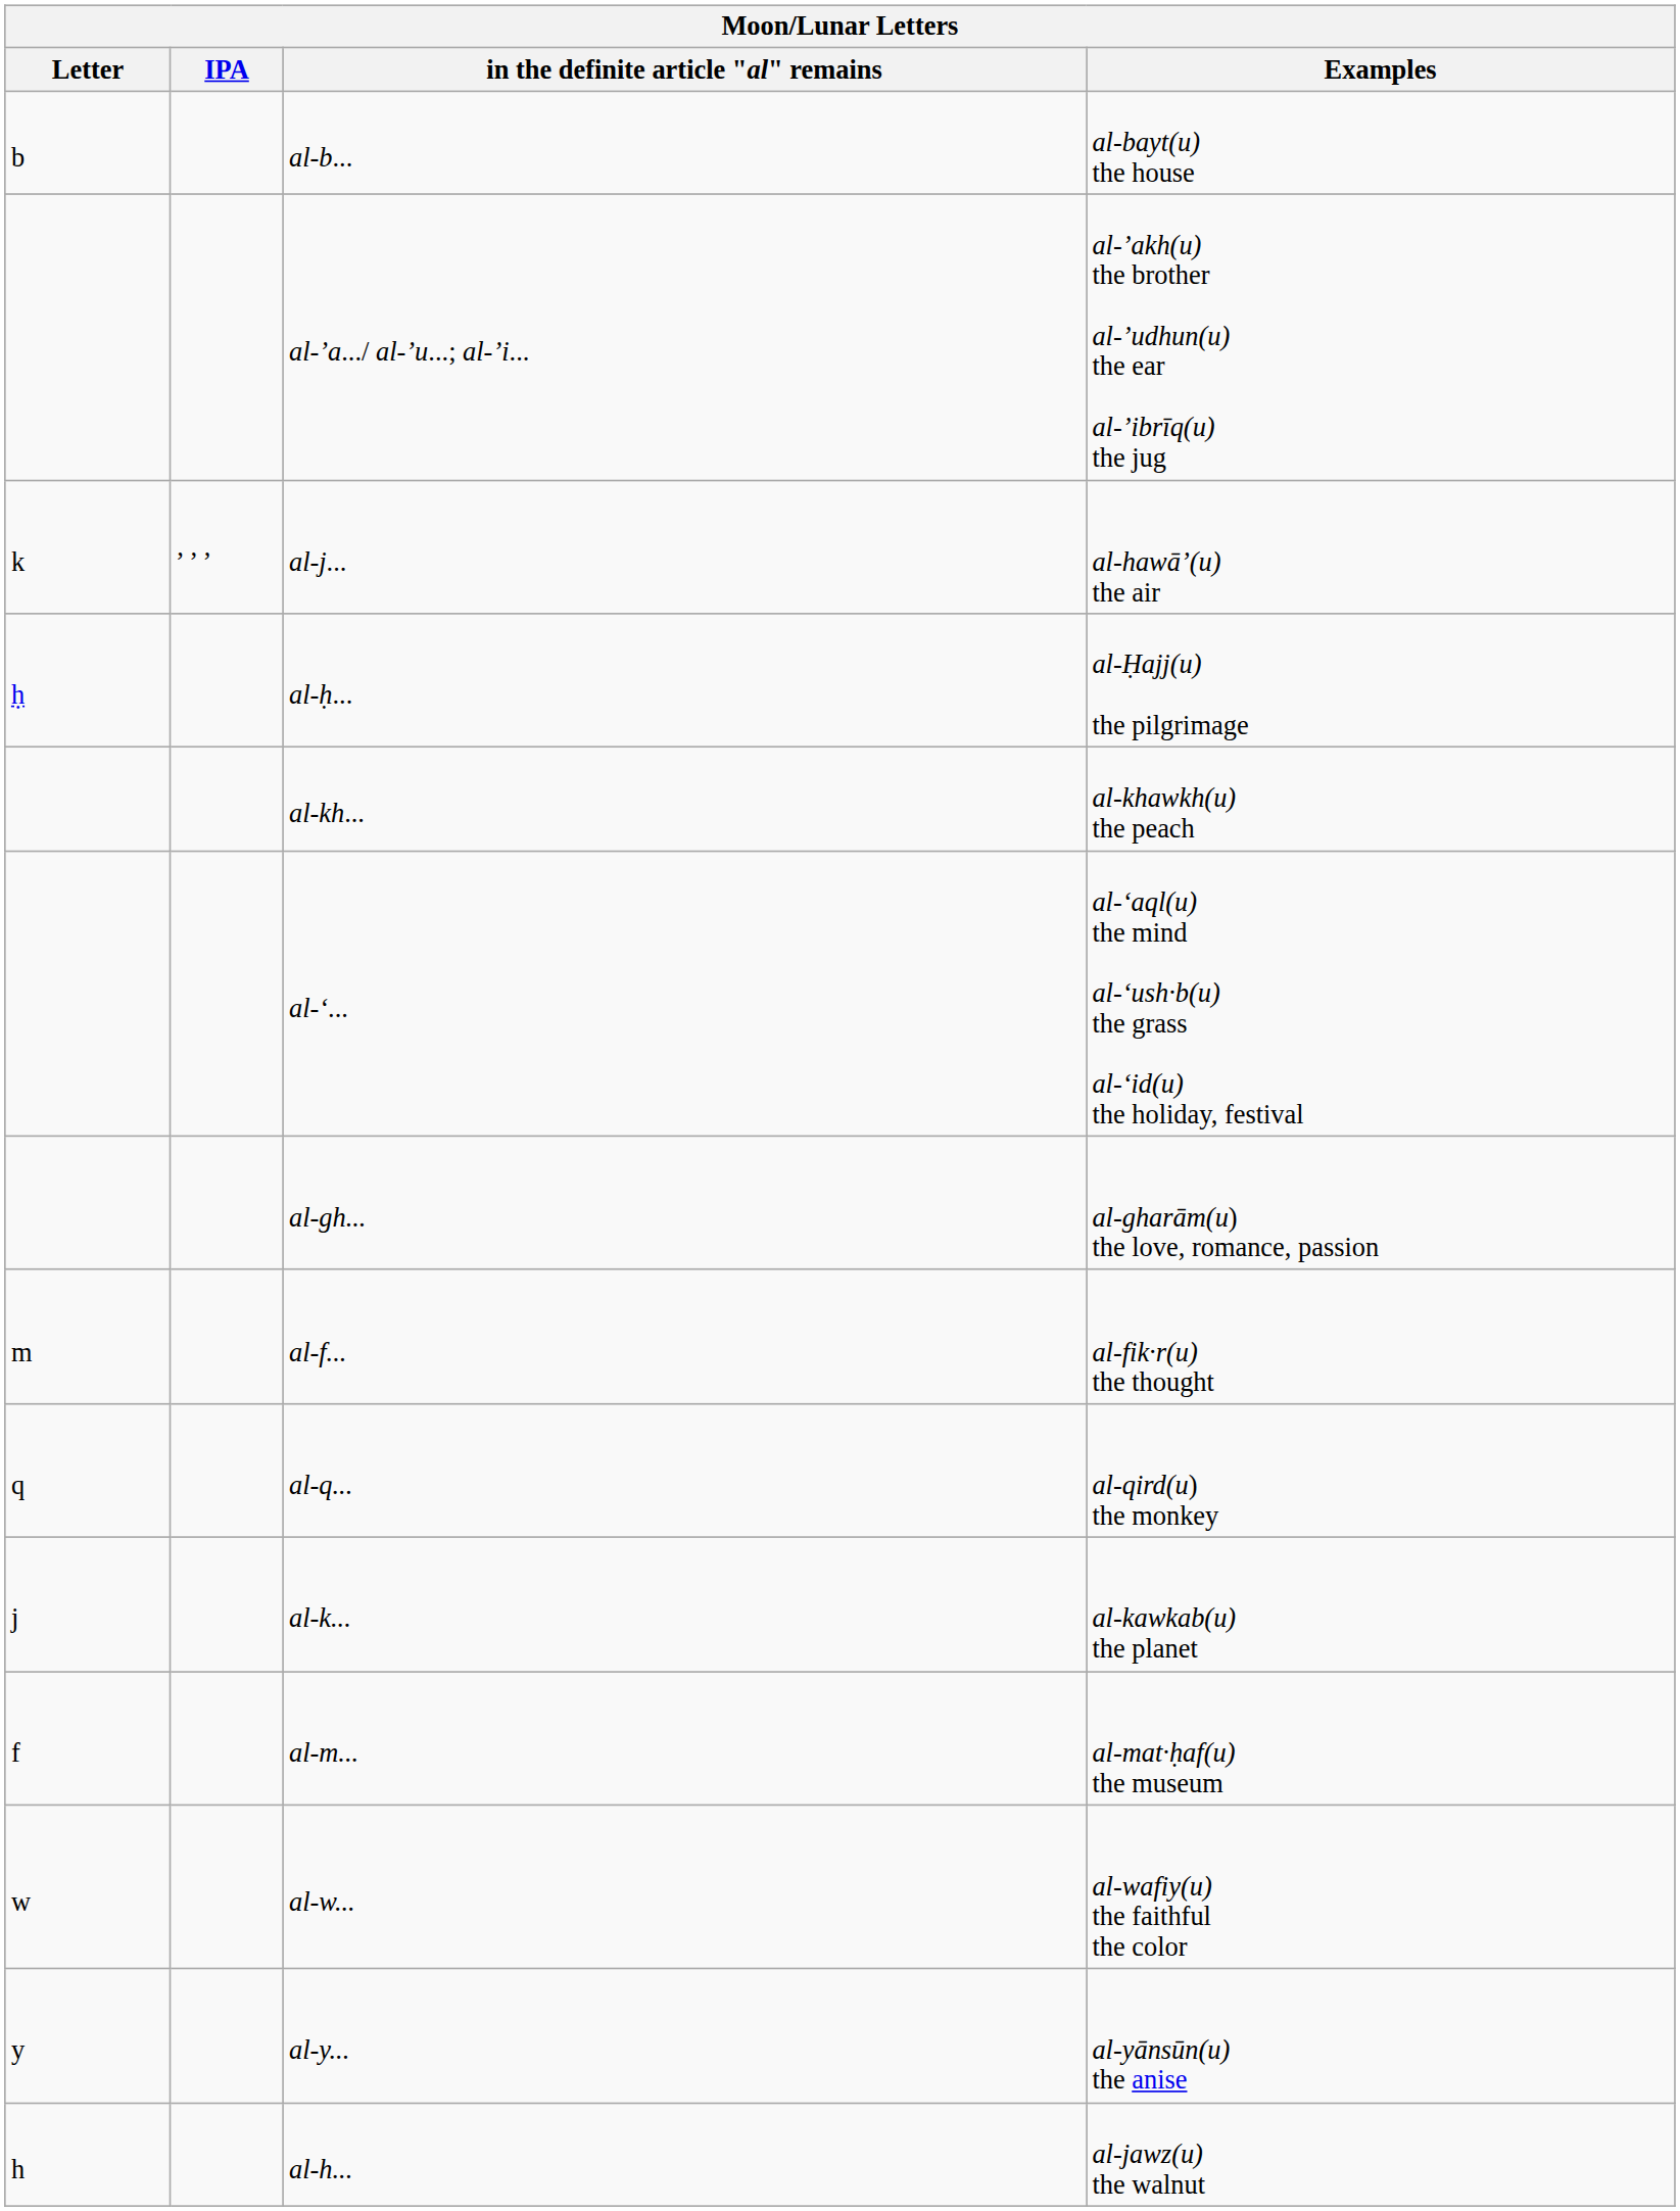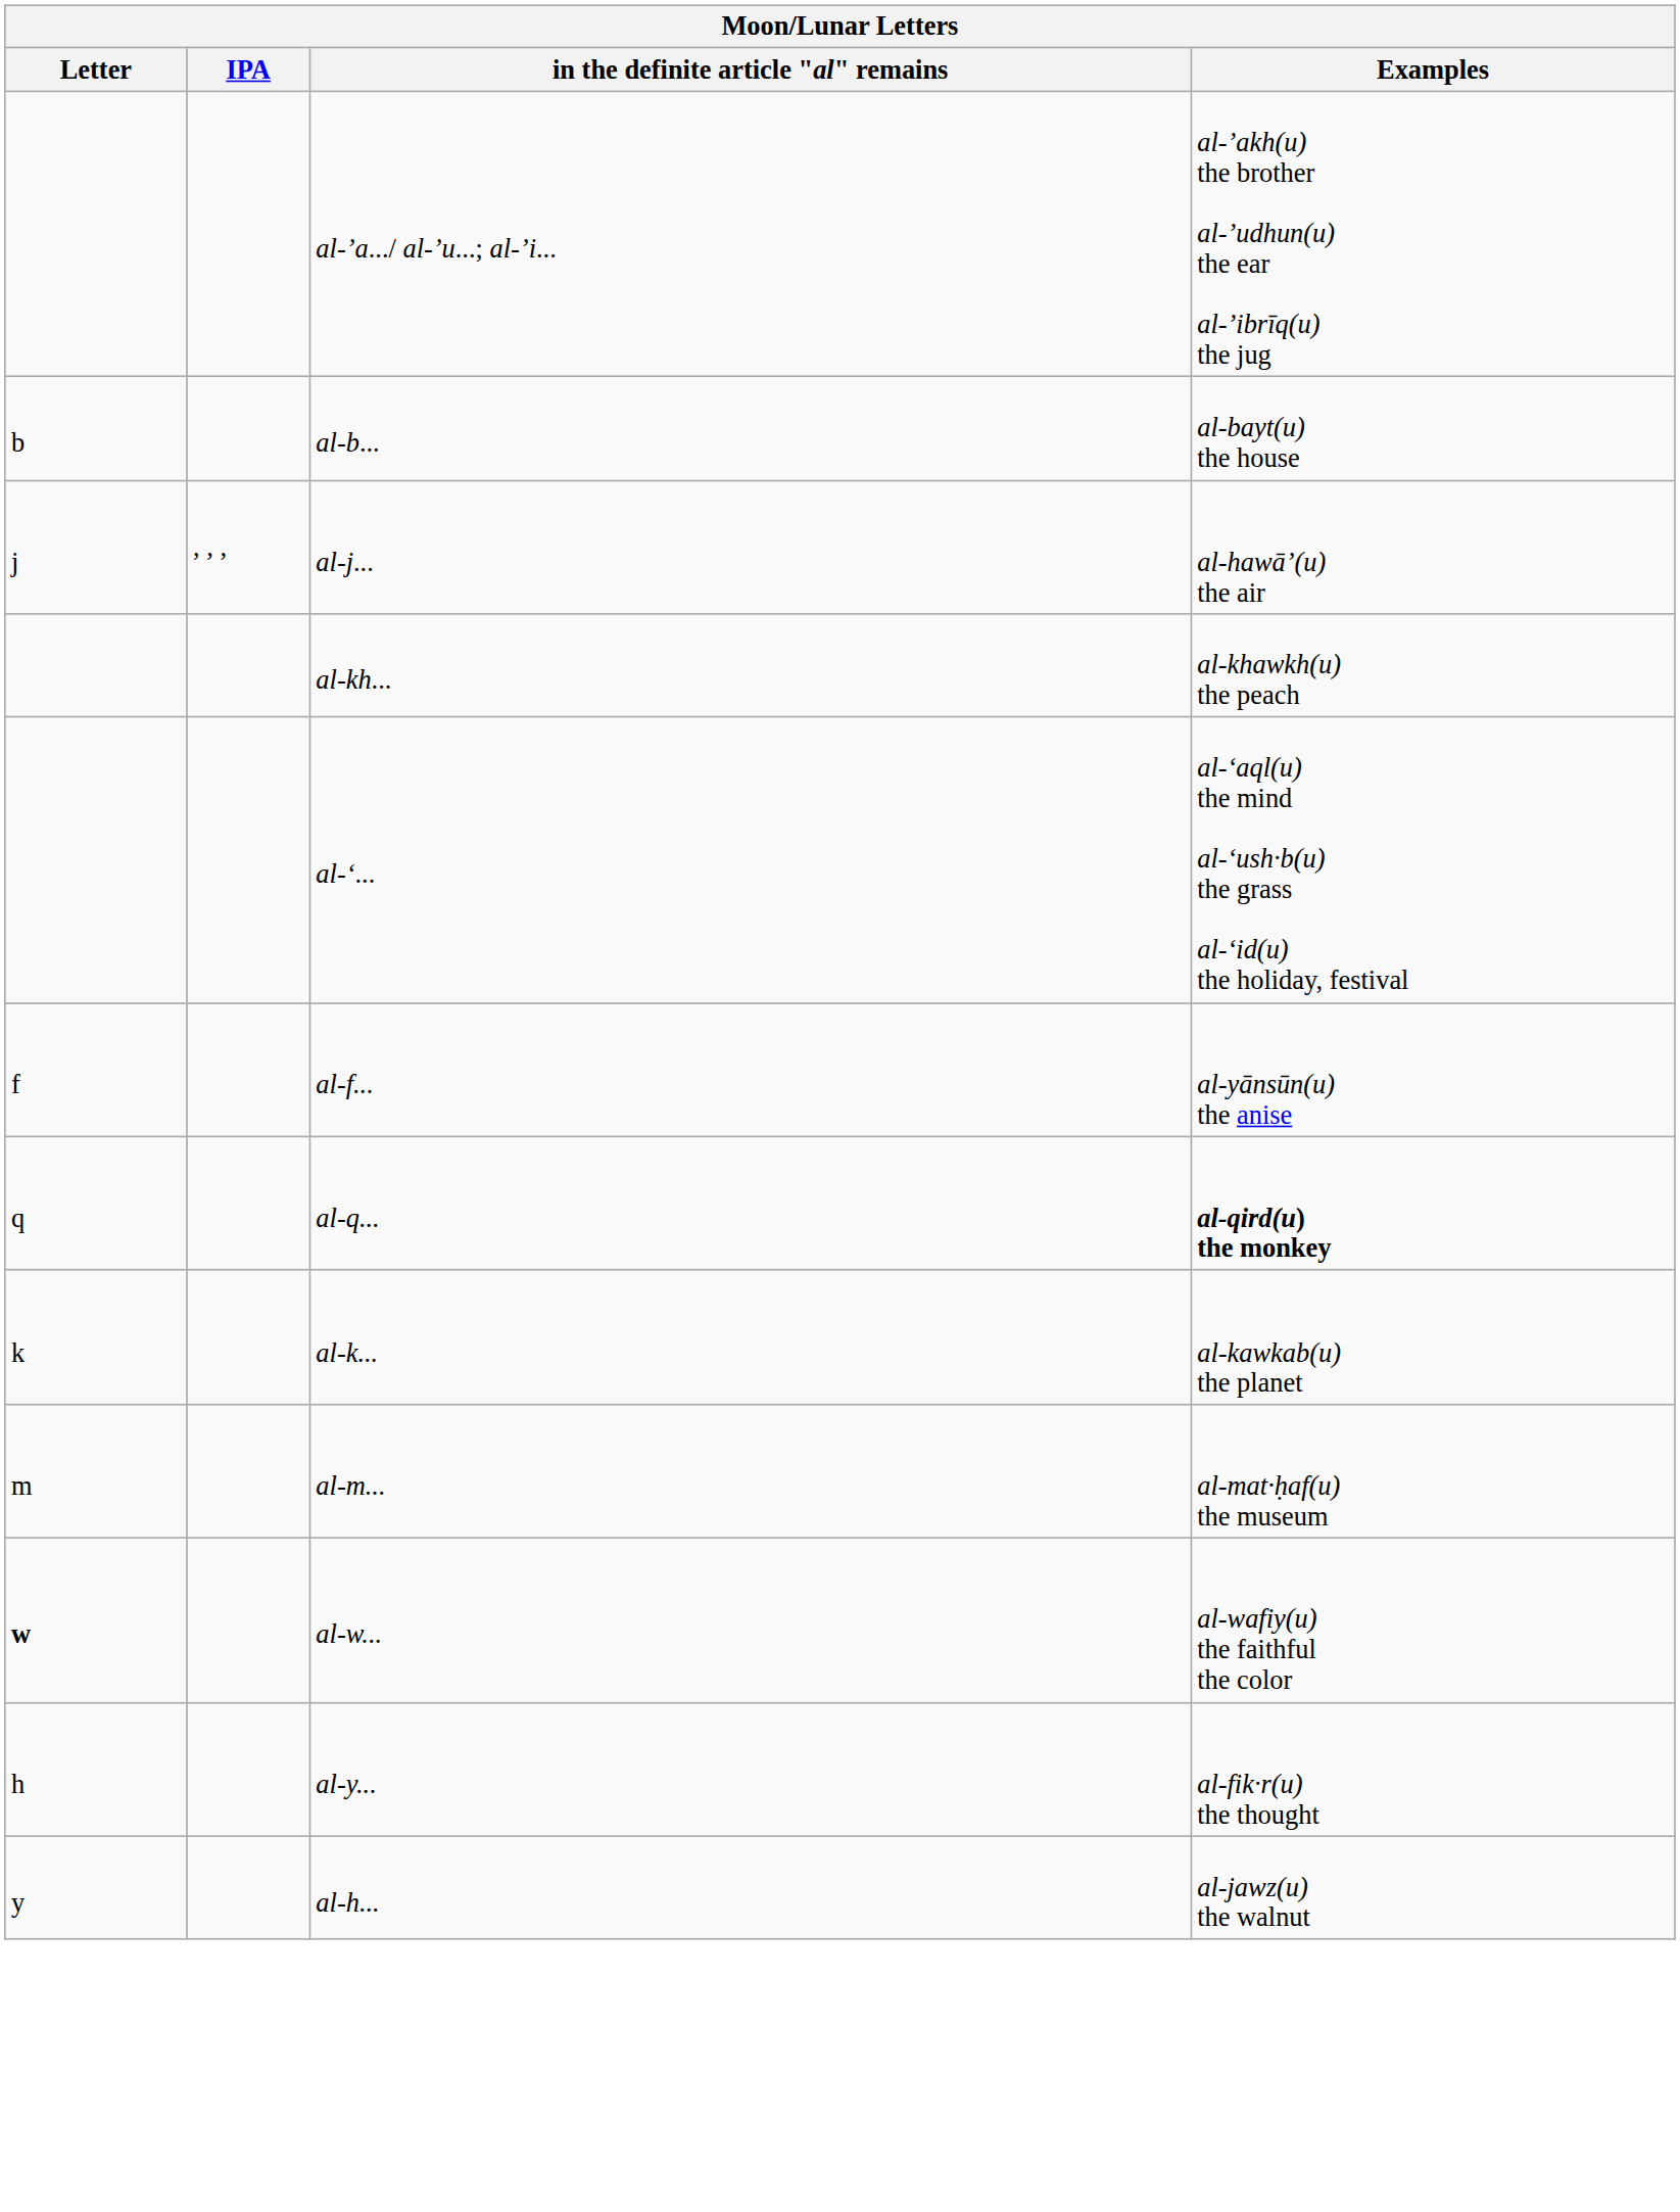 <table class="wikitable" width=50%; align="left">
 <tr>
 <th colspan="4">Moon/Lunar Letters<br> <em></em></th>
 </tr>
 <tr>
 <th>Letter</th>
 <th><a href='#'>IPA</a></th>
 <th> in the definite article "<em>al</em>" remains</th>
 <th>Examples</th>
 </tr>
 <tr>
+<td><span></span><br></td>
+<td></td>
+<td><span></span><br><em>al-’a</em>.../ <em>al-’u</em>...; <em>al-’i</em>...</td>
+<td><span></span><br><em>al-ʼakh(u)</em><br> the brother<br><span></span><br><em>al-’udhun(u)</em><br> the ear<br><span></span><br><em>al-’ibrīq(u)</em><br> the jug</td>
+</tr>
+<tr>
 <td><span></span><br>b</td>
 <td></td>
 <td><span></span><br><em>al-b</em>...</td>
 <td><span></span><br><em>al-bayt(u)</em><br> the house</td>
 </tr>
 <tr>
-<td><span></span><br></td>
-<td></td>
-<td><span></span><br><em>al-’a</em>.../ <em>al-’u</em>...; <em>al-’i</em>...</td>
-<td><span></span><br><em>al-ʼakh(u)</em><br> the brother<br><span></span><br><em>al-’udhun(u)</em><br> the ear<br><span></span><br><em>al-’ibrīq(u)</em><br> the jug</td>
-</tr>
-<tr>
-<td><span></span><br>k</td>
+<td><span></span><br>j</td>
 <td>, , , </td>
 <td><span></span><br><em>al-j</em>...</td>
 <td><br><span></span><br><em>al-hawāʼ(u)</em><br> the air</td>
-</tr>
-<tr>
-<td><span></span><br><a href='#'>ḥ</a></td>
-<td></td>
-<td><span></span><br><em>al-ḥ</em>...</td>
-<td><span></span><br><em>al-Ḥajj(u)</em><br><br> the pilgrimage</td>
 </tr>
 <tr>
 <td><span></span><br></td>
 <td></td>
 <td><span></span><br><em>al-kh</em>...</td>
 <td><span></span><br><em>al-khawkh(u)</em><br> the peach</td>
 </tr>
 <tr>
 <td><span></span><br></td>
 <td></td>
 <td><span></span><br><em>al-ʻ</em>...</td>
 <td><span></span><br><em>al-‘aql(u)</em><br> the mind<br><span></span><br><em>al-‘ush·b(u)</em><br> the grass<br><span></span><br><em>al-‘id(u)</em><br> the holiday, festival</td>
 </tr>
 <tr>
-<td><span></span><br></td>
-<td></td>
-<td><span></span><br><em>al-gh...</em></td>
-<td><br><span></span><br><em>al-gharām(u</em>)<br> the love, romance, passion</td>
-</tr>
-<tr>
-<td><span></span><br>m</td>
+<td><span></span><br>f</td>
 <td></td>
 <td><span></span><br><em>al-f...</em></td>
-<td><br><span></span><br><em>al-fik·r(u)</em><br> the thought</td>
+<td><br><span></span><br><em>al-yānsūn(u)</em><br> the <a href='#'>anise</a></td>
 </tr>
 <tr>
 <td><span></span><br>q</td>
 <td></td>
 <td><span></span><br><em>al-q...</em></td>
-<td><br><span></span><br><em>al-qird(u</em>)<br> the monkey</td>
+<td><strong><br><span></span><br><em>al-qird(u</em>)<br> the monkey</strong></td>
 </tr>
 <tr>
-<td><span></span><br>j</td>
+<td><span></span><br>k</td>
 <td></td>
 <td><span></span><br><em>al-k...</em></td>
 <td><br><span></span><br><em>al-kawkab(u)</em><br> the planet</td>
 </tr>
 <tr>
-<td><span></span><br>f</td>
+<td><span></span><br>m</td>
 <td></td>
 <td><span></span><br><em>al-m...</em></td>
 <td><br><span></span><br><em>al-mat·ḥaf(u)</em><br> the museum</td>
 </tr>
 <tr>
-<td><span></span><br>w</td>
+<td><strong><span></span><br>w</strong></td>
 <td></td>
 <td><span></span><br><em>al-w...</em></td>
 <td><br><span></span><br><em>al-wafiy(u)</em><br> the faithful<br> the color</td>
 </tr>
 <tr>
-<td><span></span><br>y</td>
+<td><span></span><br>h</td>
 <td></td>
 <td><span></span><br><em>al-y...</em></td>
-<td><br><span></span><br><em>al-yānsūn(u)</em><br> the <a href='#'>anise</a></td>
+<td><br><span></span><br><em>al-fik·r(u)</em><br> the thought</td>
 </tr>
 <tr>
-<td><span></span><br>h</td>
+<td><span></span><br>y</td>
 <td></td>
 <td><span></span><br><em>al-h...</em></td>
 <td><span></span><br><em>al-jawz(u)</em><br> the walnut</td>
 </tr>
 </table>
